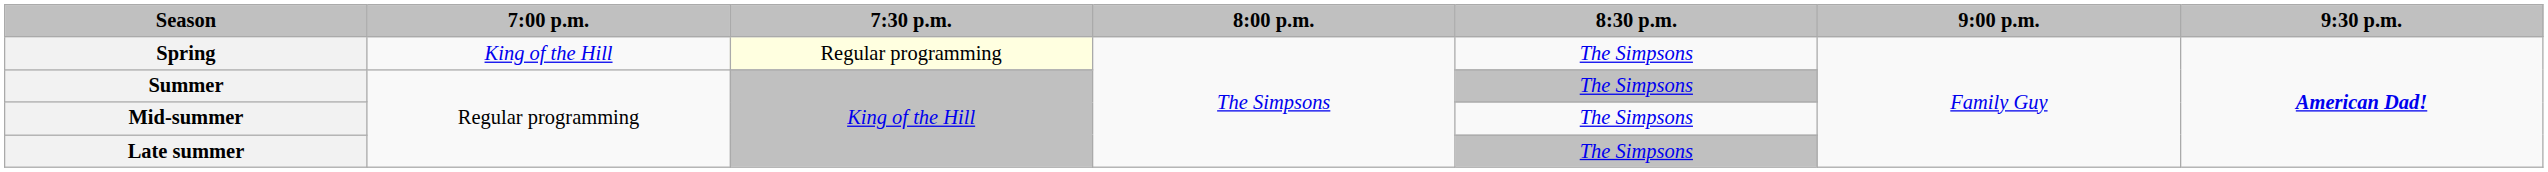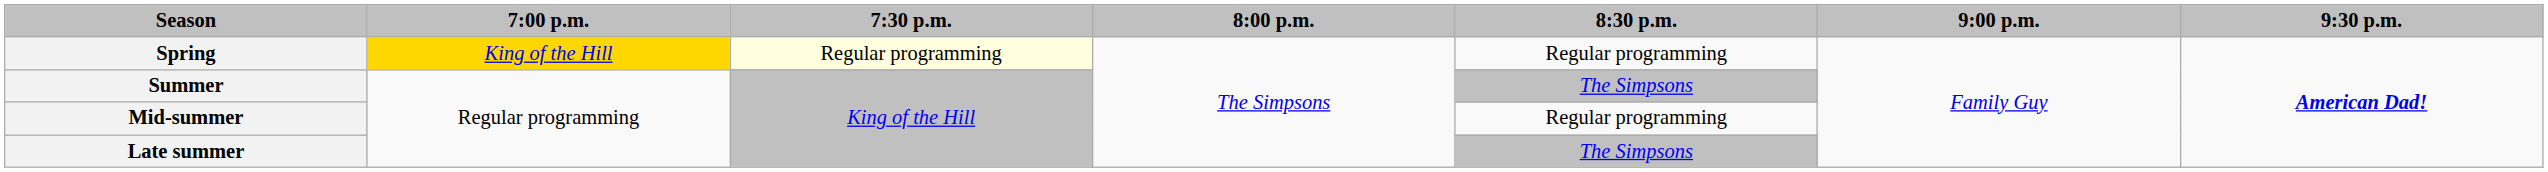 <table class="wikitable" style="width:100%;margin-right:0;text-align:center">
 <tr>
 <th style="background-color:#C0C0C0;text-align:center;width:11.5%;">Season</th>
 <th style="background-color:#C0C0C0;text-align:center;width:11.5%;">7:00 p.m.</th>
 <th style="background-color:#C0C0C0;text-align:center;width:11.5%;">7:30 p.m.</th>
 <th style="background-color:#C0C0C0;text-align:center;width:11.5%;">8:00 p.m.</th>
 <th style="background-color:#C0C0C0;text-align:center;width:11.5%;">8:30 p.m.</th>
 <th style="background-color:#C0C0C0;text-align:center;width:11.5%;">9:00 p.m.</th>
 <th style="background-color:#C0C0C0;text-align:center;width:11.5%;">9:30 p.m.</th>
 </tr>
 <tr>
 <th>Spring</th>
-<td><em><a href='#'>King of the Hill</a></em></td>
+<td style="background: gold;"><em><a href='#'>King of the Hill</a></em></td>
 <td style="background: lightyellow;">Regular programming</td>
 <td rowspan="4"><em><a href='#'>The Simpsons</a></em></td>
-<td><em><a href='#'>The Simpsons</a></em></td>
+<td>Regular programming</td>
 <td rowspan="4"><em><a href='#'>Family Guy</a></em></td>
 <td rowspan="4"><strong><em><a href='#'>American Dad!</a></em></strong></td>
 </tr>
 <tr>
 <th>Summer</th>
 <td rowspan="3">Regular programming</td>
 <td rowspan="3" style="background:#C0C0C0;"><em><a href='#'>King of the Hill</a></em> </td>
 <td style="background:#C0C0C0;"><em><a href='#'>The Simpsons</a></em> </td>
 </tr>
 <tr>
 <th>Mid-summer</th>
-<td><em><a href='#'>The Simpsons</a></em></td>
+<td>Regular programming</td>
 </tr>
 <tr>
 <th>Late summer</th>
 <td style="background:#C0C0C0;"><em><a href='#'>The Simpsons</a></em> </td>
 </tr>
 </table>
